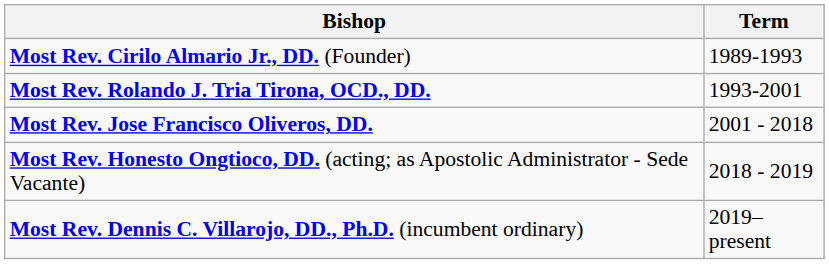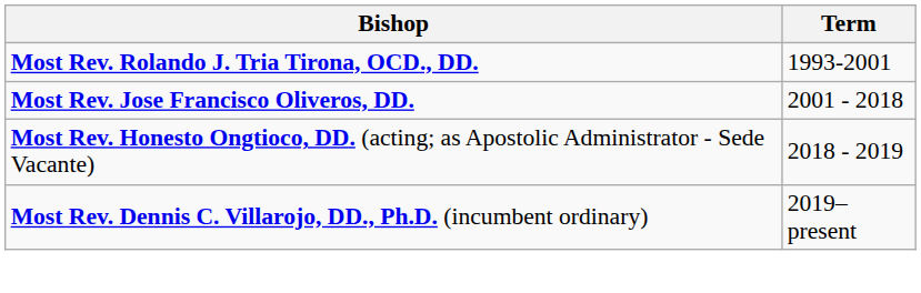 <table class="wikitable mw-collapsible">
 <tr>
 <th>Bishop</th>
 <th>Term</th>
-</tr>
-<tr>
-<td><strong><a href='#'>Most Rev. Cirilo Almario Jr., DD.</a></strong> (Founder)</td>
-<td>1989-1993</td>
 </tr>
 <tr>
 <td><strong><a href='#'>Most Rev. Rolando J. Tria Tirona, OCD., DD.</a></strong></td>
 <td>1993-2001</td>
 </tr>
 <tr>
 <td><strong><a href='#'>Most Rev. Jose Francisco Oliveros, DD.</a></strong></td>
 <td>2001 - 2018</td>
 </tr>
 <tr>
 <td><strong><a href='#'>Most Rev. Honesto Ongtioco, DD.</a></strong> (acting; as Apostolic Administrator - Sede Vacante)</td>
 <td>2018 - 2019</td>
 </tr>
 <tr>
 <td><strong><a href='#'>Most Rev. Dennis C. Villarojo, DD., Ph.D.</a></strong> (incumbent ordinary)</td>
 <td>2019–present</td>
 </tr>
 </table>
